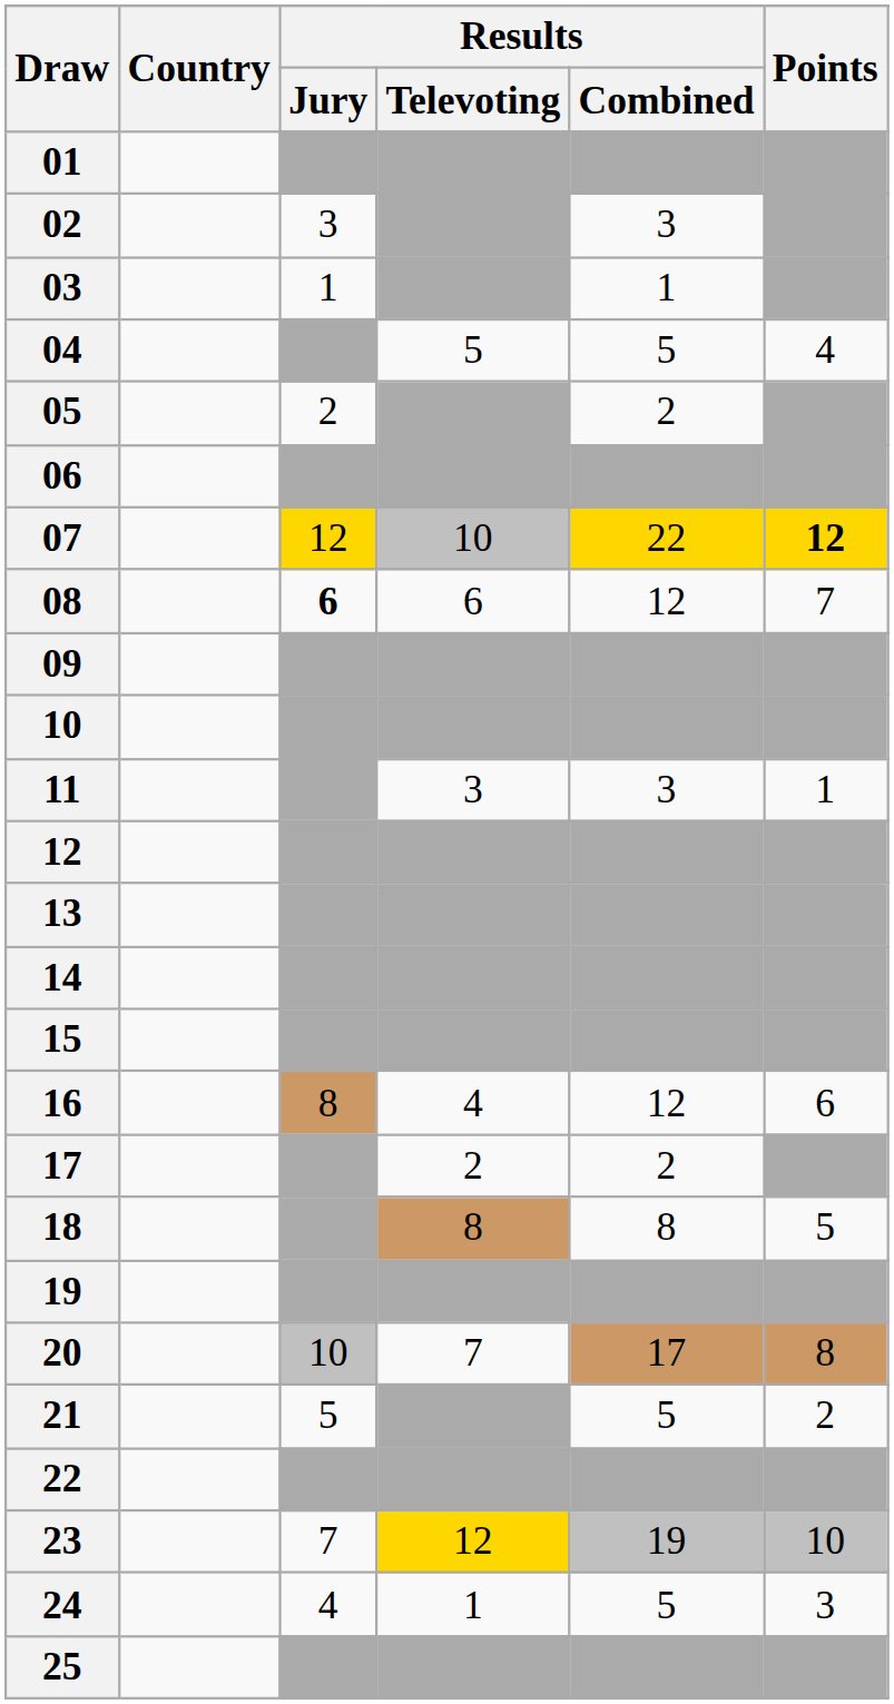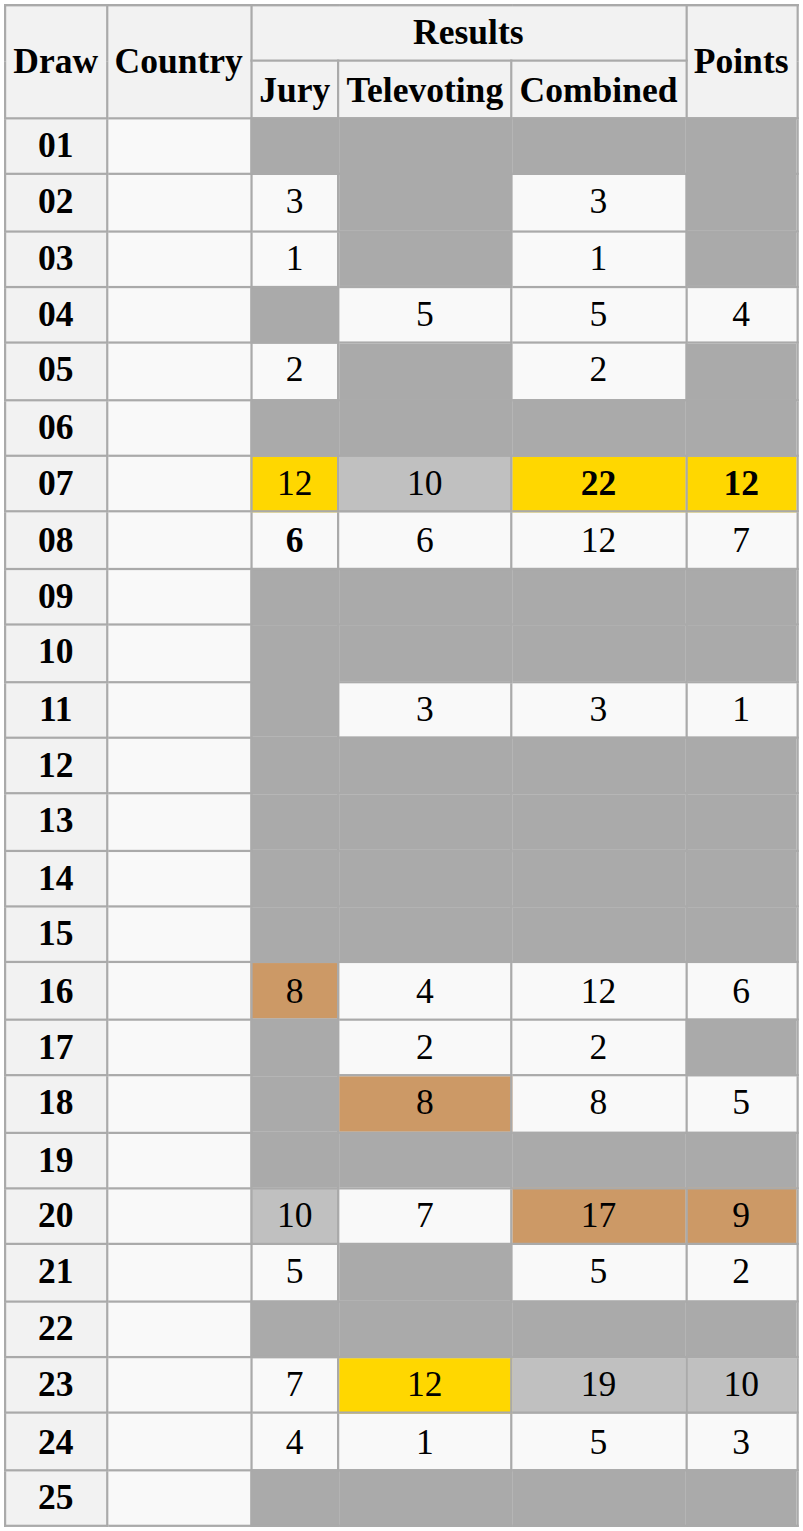 <table class="sortable wikitable collapsible plainrowheaders" style="text-align:center;">
 <tr>
 </tr>
 <tr>
 <th scope="col" rowspan="2">Draw</th>
 <th scope="col" rowspan="2">Country</th>
 <th scope="col" colspan="3">Results</th>
 <th scope="col" rowspan="2">Points</th>
 </tr>
 <tr>
 <th scope="col">Jury</th>
 <th scope="col">Televoting</th>
 <th scope="col">Combined</th>
 </tr>
 <tr>
 <th scope="row" style="text-align:center;">01</th>
 <td style="text-align:left;"></td>
 <td style="background:#AAAAAA;"></td>
 <td style="background:#AAAAAA;"></td>
 <td style="background:#AAAAAA;"></td>
 <td style="background:#AAAAAA;"></td>
 </tr>
 <tr>
 <th scope="row" style="text-align:center;">02</th>
 <td style="text-align:left;"></td>
 <td>3</td>
 <td style="background:#AAAAAA;"></td>
 <td>3</td>
 <td style="background:#AAAAAA;"></td>
 </tr>
 <tr>
 <th scope="row" style="text-align:center;">03</th>
 <td style="text-align:left;"></td>
 <td>1</td>
 <td style="background:#AAAAAA;"></td>
 <td>1</td>
 <td style="background:#AAAAAA;"></td>
 </tr>
 <tr>
 <th scope="row" style="text-align:center;">04</th>
 <td style="text-align:left;"></td>
 <td style="background:#AAAAAA;"></td>
 <td>5</td>
 <td>5</td>
 <td>4</td>
 </tr>
 <tr>
 <th scope="row" style="text-align:center;">05</th>
 <td style="text-align:left;"></td>
 <td>2</td>
 <td style="background:#AAAAAA;"></td>
 <td>2</td>
 <td style="background:#AAAAAA;"></td>
 </tr>
 <tr>
 <th scope="row" style="text-align:center;">06</th>
 <td style="text-align:left;"></td>
 <td style="background:#AAAAAA;"></td>
 <td style="background:#AAAAAA;"></td>
 <td style="background:#AAAAAA;"></td>
 <td style="background:#AAAAAA;"></td>
 </tr>
 <tr>
 <th scope="row" style="text-align:center;">07</th>
 <td style="text-align:left;"></td>
 <td style="background:gold;">12</td>
 <td style="background:silver;">10</td>
-<td style="background:gold;">22</td>
+<td style="background:gold;"><strong>22</strong></td>
 <td style="background:gold;"><strong>12</strong></td>
 </tr>
 <tr>
 <th scope="row" style="text-align:center;">08</th>
 <td style="text-align:left;"></td>
 <td><strong>6</strong></td>
 <td>6</td>
 <td>12</td>
 <td>7</td>
 </tr>
 <tr>
 <th scope="row" style="text-align:center;">09</th>
 <td style="text-align:left;"></td>
 <td style="background:#AAAAAA;"></td>
 <td style="background:#AAAAAA;"></td>
 <td style="background:#AAAAAA;"></td>
 <td style="background:#AAAAAA;"></td>
 </tr>
 <tr>
 <th scope="row" style="text-align:center;">10</th>
 <td style="text-align:left;"></td>
 <td style="background:#AAAAAA;"></td>
 <td style="background:#AAAAAA;"></td>
 <td style="background:#AAAAAA;"></td>
 <td style="background:#AAAAAA;"></td>
 </tr>
 <tr>
 <th scope="row" style="text-align:center;">11</th>
 <td style="text-align:left;"></td>
 <td style="background:#AAAAAA;"></td>
 <td>3</td>
 <td>3</td>
 <td>1</td>
 </tr>
 <tr>
 <th scope="row" style="text-align:center;">12</th>
 <td style="text-align:left;"></td>
 <td style="background:#AAAAAA;"></td>
 <td style="background:#AAAAAA;"></td>
 <td style="background:#AAAAAA;"></td>
 <td style="background:#AAAAAA;"></td>
 </tr>
 <tr>
 <th scope="row" style="text-align:center;">13</th>
 <td style="text-align:left;"></td>
 <td style="background:#AAAAAA;"></td>
 <td style="background:#AAAAAA;"></td>
 <td style="background:#AAAAAA;"></td>
 <td style="background:#AAAAAA;"></td>
 </tr>
 <tr class="sortbottom">
 <th scope="row" style="text-align:center;">14</th>
 <td style="text-align:left;"></td>
 <td style="background:#AAAAAA;"></td>
 <td style="background:#AAAAAA;"></td>
 <td style="background:#AAAAAA;"></td>
 <td style="background:#AAAAAA;"></td>
 </tr>
 <tr>
 <th scope="row" style="text-align:center;">15</th>
 <td style="text-align:left;"></td>
 <td style="background:#AAAAAA;"></td>
 <td style="background:#AAAAAA;"></td>
 <td style="background:#AAAAAA;"></td>
 <td style="background:#AAAAAA;"></td>
 </tr>
 <tr>
 <th scope="row" style="text-align:center;">16</th>
 <td style="text-align:left;"></td>
 <td style="background:#CC9966;">8</td>
 <td>4</td>
 <td>12</td>
 <td>6</td>
 </tr>
 <tr>
 <th scope="row" style="text-align:center;">17</th>
 <td style="text-align:left;"></td>
 <td style="background:#AAAAAA;"></td>
 <td>2</td>
 <td>2</td>
 <td style="background:#AAAAAA;"></td>
 </tr>
 <tr>
 <th scope="row" style="text-align:center;">18</th>
 <td style="text-align:left;"></td>
 <td style="background:#AAAAAA;"></td>
 <td style="background:#CC9966;">8</td>
 <td>8</td>
 <td>5</td>
 </tr>
 <tr>
 <th scope="row" style="text-align:center;">19</th>
 <td style="text-align:left;"></td>
 <td style="background:#AAAAAA;"></td>
 <td style="background:#AAAAAA;"></td>
 <td style="background:#AAAAAA;"></td>
 <td style="background:#AAAAAA;"></td>
 </tr>
 <tr>
 <th scope="row" style="text-align:center;">20</th>
 <td style="text-align:left;"></td>
 <td style="background:silver;">10</td>
 <td>7</td>
 <td style="background:#CC9966;">17</td>
-<td style="background:#CC9966;">8</td>
+<td style="background:#CC9966;">9</td>
 </tr>
 <tr>
 <th scope="row" style="text-align:center;">21</th>
 <td style="text-align:left;"></td>
 <td>5</td>
 <td style="background:#AAAAAA;"></td>
 <td>5</td>
 <td>2</td>
 </tr>
 <tr>
 <th scope="row" style="text-align:center;">22</th>
 <td style="text-align:left;"></td>
 <td style="background:#AAAAAA;"></td>
 <td style="background:#AAAAAA;"></td>
 <td style="background:#AAAAAA;"></td>
 <td style="background:#AAAAAA;"></td>
 </tr>
 <tr>
 <th scope="row" style="text-align:center;">23</th>
 <td style="text-align:left;"></td>
 <td>7</td>
 <td style="background:gold;">12</td>
 <td style="background:silver;">19</td>
 <td style="background:silver;">10</td>
 </tr>
 <tr>
 <th scope="row" style="text-align:center;">24</th>
 <td style="text-align:left;"></td>
 <td>4</td>
 <td>1</td>
 <td>5</td>
 <td>3</td>
 </tr>
 <tr>
 <th scope="row" style="text-align:center;">25</th>
 <td style="text-align:left;"></td>
 <td style="background:#AAAAAA;"></td>
 <td style="background:#AAAAAA;"></td>
 <td style="background:#AAAAAA;"></td>
 <td style="background:#AAAAAA;"></td>
 </tr>
 </table>
